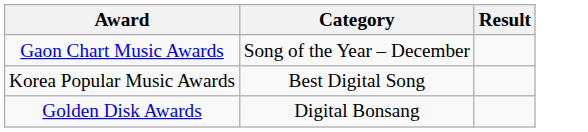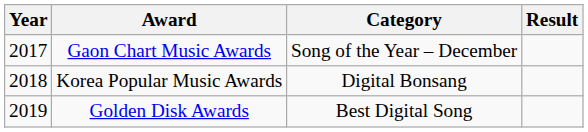 <table class="wikitable sortable" style="text-align:center">
 <tr>
+<th>Year</th>
 <th>Award</th>
 <th>Category</th>
 <th>Result</th>
 </tr>
 <tr>
+<td>2017</td>
 <td><a href='#'>Gaon Chart Music Awards</a></td>
 <td>Song of the Year – December</td>
 <td></td>
 </tr>
 <tr>
+<td>2018</td>
 <td>Korea Popular Music Awards</td>
+<td>Digital Bonsang</td>
+<td></td>
+</tr>
+<tr>
+<td>2019</td>
+<td><a href='#'>Golden Disk Awards</a></td>
 <td>Best Digital Song</td>
 <td></td>
 </tr>
-<tr>
-<td><a href='#'>Golden Disk Awards</a></td>
-<td>Digital Bonsang</td>
-<td></td>
-</tr>
 </table>
